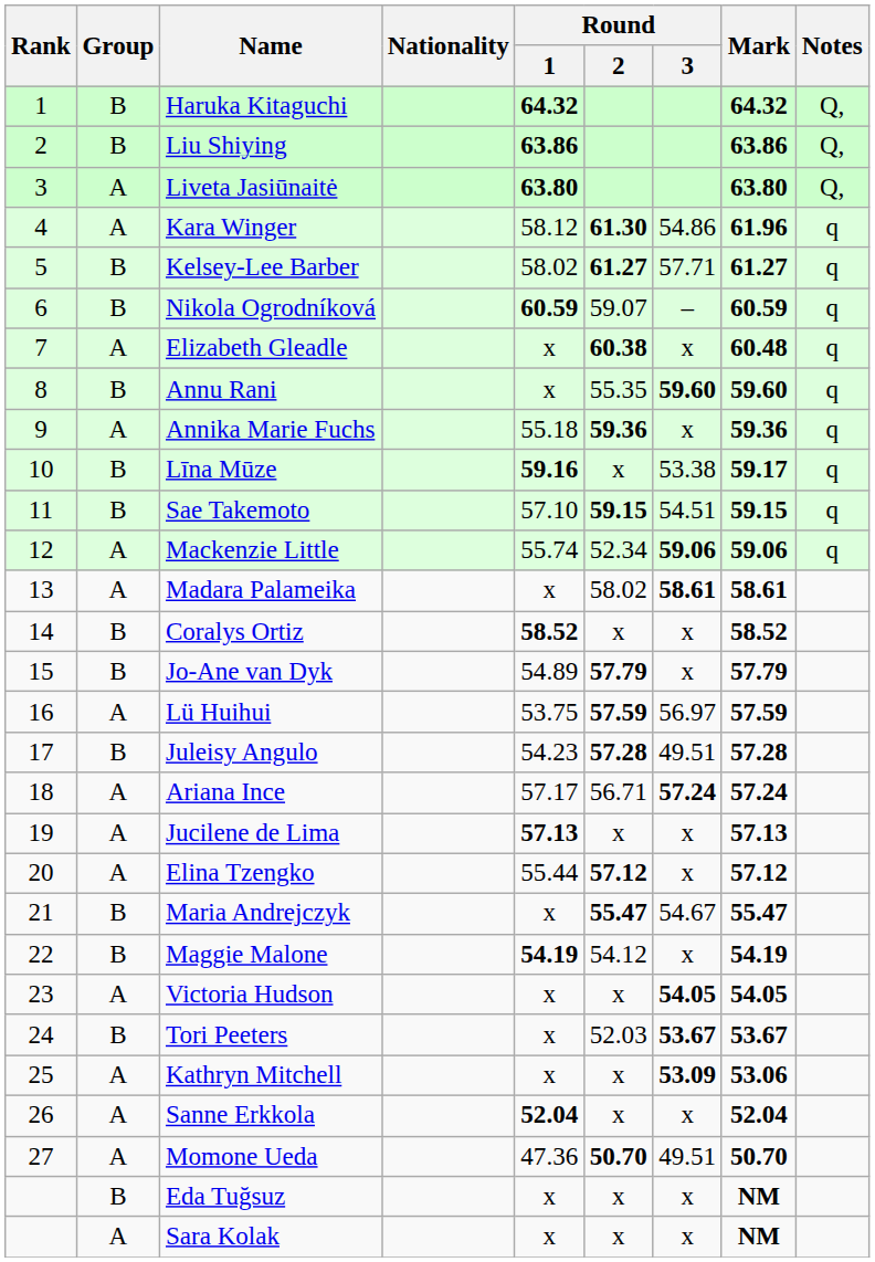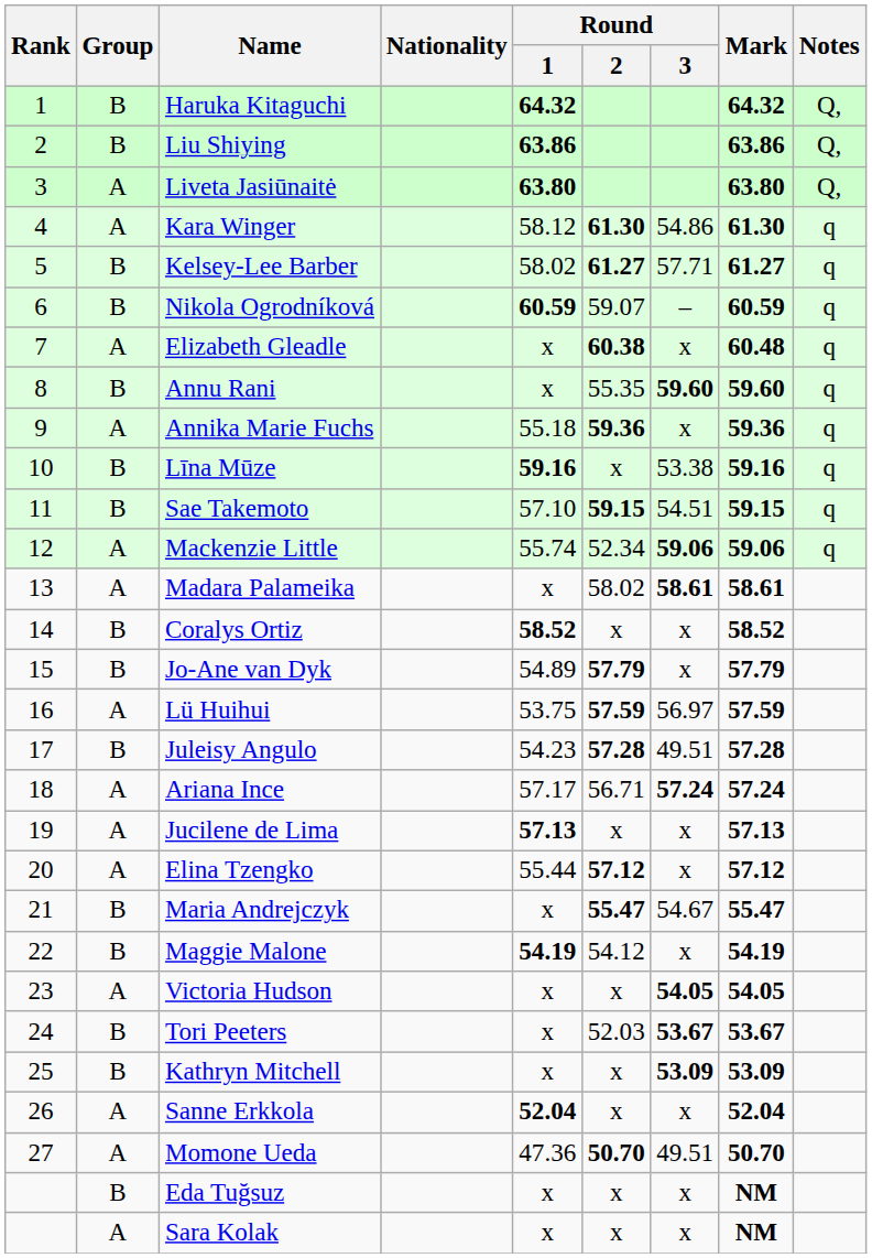 <table class="wikitable sortable" style="text-align:center">
 <tr>
 <th rowspan=2>Rank</th>
 <th rowspan=2>Group</th>
 <th rowspan=2>Name</th>
 <th rowspan=2>Nationality</th>
 <th colspan=3>Round</th>
 <th rowspan=2>Mark</th>
 <th rowspan=2>Notes</th>
 </tr>
 <tr>
 <th>1</th>
 <th>2</th>
 <th>3</th>
 </tr>
 <tr bgcolor=ccffcc>
 <td>1</td>
 <td>B</td>
 <td align=left><a href='#'>Haruka Kitaguchi</a></td>
 <td align=left></td>
 <td><strong>64.32</strong></td>
 <td></td>
 <td></td>
 <td><strong>64.32</strong></td>
 <td>Q, </td>
 </tr>
 <tr bgcolor=ccffcc>
 <td>2</td>
 <td>B</td>
 <td align=left><a href='#'>Liu Shiying</a></td>
 <td align=left></td>
 <td><strong>63.86</strong></td>
 <td></td>
 <td></td>
 <td><strong>63.86</strong></td>
 <td>Q, </td>
 </tr>
 <tr bgcolor=ccffcc>
 <td>3</td>
 <td>A</td>
 <td align=left><a href='#'>Liveta Jasiūnaitė</a></td>
 <td align=left></td>
 <td><strong>63.80</strong></td>
 <td></td>
 <td></td>
 <td><strong>63.80</strong></td>
 <td>Q, </td>
 </tr>
 <tr bgcolor=ddffdd>
 <td>4</td>
 <td>A</td>
 <td align=left><a href='#'>Kara Winger</a></td>
 <td align=left></td>
 <td>58.12</td>
 <td><strong>61.30</strong></td>
 <td>54.86</td>
-<td><strong>61.96</strong></td>
+<td><strong>61.30</strong></td>
 <td>q</td>
 </tr>
 <tr bgcolor=ddffdd>
 <td>5</td>
 <td>B</td>
 <td align=left><a href='#'>Kelsey-Lee Barber</a></td>
 <td align=left></td>
 <td>58.02</td>
 <td><strong>61.27</strong></td>
 <td>57.71</td>
 <td><strong>61.27</strong></td>
 <td>q</td>
 </tr>
 <tr bgcolor=ddffdd>
 <td>6</td>
 <td>B</td>
 <td align=left><a href='#'>Nikola Ogrodníková</a></td>
 <td align=left></td>
 <td><strong>60.59</strong></td>
 <td>59.07</td>
 <td>–</td>
 <td><strong>60.59</strong></td>
 <td>q</td>
 </tr>
 <tr bgcolor=ddffdd>
 <td>7</td>
 <td>A</td>
 <td align=left><a href='#'>Elizabeth Gleadle</a></td>
 <td align=left></td>
 <td>x</td>
 <td><strong>60.38</strong></td>
 <td>x</td>
 <td><strong>60.48</strong></td>
 <td>q</td>
 </tr>
 <tr bgcolor=ddffdd>
 <td>8</td>
 <td>B</td>
 <td align=left><a href='#'>Annu Rani</a></td>
 <td align=left></td>
 <td>x</td>
 <td>55.35</td>
 <td><strong>59.60</strong></td>
 <td><strong>59.60</strong></td>
 <td>q</td>
 </tr>
 <tr bgcolor=ddffdd>
 <td>9</td>
 <td>A</td>
 <td align=left><a href='#'>Annika Marie Fuchs</a></td>
 <td align=left></td>
 <td>55.18</td>
 <td><strong>59.36</strong></td>
 <td>x</td>
 <td><strong>59.36</strong></td>
 <td>q</td>
 </tr>
 <tr bgcolor=ddffdd>
 <td>10</td>
 <td>B</td>
 <td align=left><a href='#'>Līna Mūze</a></td>
 <td align=left></td>
 <td><strong>59.16</strong></td>
 <td>x</td>
 <td>53.38</td>
-<td><strong>59.17</strong></td>
+<td><strong>59.16</strong></td>
 <td>q</td>
 </tr>
 <tr bgcolor=ddffdd>
 <td>11</td>
 <td>B</td>
 <td align=left><a href='#'>Sae Takemoto</a></td>
 <td align=left></td>
 <td>57.10</td>
 <td><strong>59.15</strong></td>
 <td>54.51</td>
 <td><strong>59.15</strong></td>
 <td>q</td>
 </tr>
 <tr bgcolor=ddffdd>
 <td>12</td>
 <td>A</td>
 <td align=left><a href='#'>Mackenzie Little</a></td>
 <td align=left></td>
 <td>55.74</td>
 <td>52.34</td>
 <td><strong>59.06</strong></td>
 <td><strong>59.06</strong></td>
 <td>q</td>
 </tr>
 <tr>
 <td>13</td>
 <td>A</td>
 <td align=left><a href='#'>Madara Palameika</a></td>
 <td align=left></td>
 <td>x</td>
 <td>58.02</td>
 <td><strong>58.61</strong></td>
 <td><strong>58.61</strong></td>
 <td></td>
 </tr>
 <tr>
 <td>14</td>
 <td>B</td>
 <td align=left><a href='#'>Coralys Ortiz</a></td>
 <td align=left></td>
 <td><strong>58.52</strong></td>
 <td>x</td>
 <td>x</td>
 <td><strong>58.52</strong></td>
 <td></td>
 </tr>
 <tr>
 <td>15</td>
 <td>B</td>
 <td align=left><a href='#'>Jo-Ane van Dyk</a></td>
 <td align=left></td>
 <td>54.89</td>
 <td><strong>57.79</strong></td>
 <td>x</td>
 <td><strong>57.79</strong></td>
 <td></td>
 </tr>
 <tr>
 <td>16</td>
 <td>A</td>
 <td align=left><a href='#'>Lü Huihui</a></td>
 <td align=left></td>
 <td>53.75</td>
 <td><strong>57.59</strong></td>
 <td>56.97</td>
 <td><strong>57.59</strong></td>
 <td></td>
 </tr>
 <tr>
 <td>17</td>
 <td>B</td>
 <td align=left><a href='#'>Juleisy Angulo</a></td>
 <td align=left></td>
 <td>54.23</td>
 <td><strong>57.28</strong></td>
 <td>49.51</td>
 <td><strong>57.28</strong></td>
 <td></td>
 </tr>
 <tr>
 <td>18</td>
 <td>A</td>
 <td align=left><a href='#'>Ariana Ince</a></td>
 <td align=left></td>
 <td>57.17</td>
 <td>56.71</td>
 <td><strong>57.24</strong></td>
 <td><strong>57.24</strong></td>
 <td></td>
 </tr>
 <tr>
 <td>19</td>
 <td>A</td>
 <td align=left><a href='#'>Jucilene de Lima</a></td>
 <td align=left></td>
 <td><strong>57.13</strong></td>
 <td>x</td>
 <td>x</td>
 <td><strong>57.13</strong></td>
 <td></td>
 </tr>
 <tr>
 <td>20</td>
 <td>A</td>
 <td align=left><a href='#'>Elina Tzengko</a></td>
 <td align=left></td>
 <td>55.44</td>
 <td><strong>57.12</strong></td>
 <td>x</td>
 <td><strong>57.12</strong></td>
 <td></td>
 </tr>
 <tr>
 <td>21</td>
 <td>B</td>
 <td align=left><a href='#'>Maria Andrejczyk</a></td>
 <td align=left></td>
 <td>x</td>
 <td><strong>55.47</strong></td>
 <td>54.67</td>
 <td><strong>55.47</strong></td>
 <td></td>
 </tr>
 <tr>
 <td>22</td>
 <td>B</td>
 <td align=left><a href='#'>Maggie Malone</a></td>
 <td align=left></td>
 <td><strong>54.19</strong></td>
 <td>54.12</td>
 <td>x</td>
 <td><strong>54.19</strong></td>
 <td></td>
 </tr>
 <tr>
 <td>23</td>
 <td>A</td>
 <td align=left><a href='#'>Victoria Hudson</a></td>
 <td align=left></td>
 <td>x</td>
 <td>x</td>
 <td><strong>54.05</strong></td>
 <td><strong>54.05</strong></td>
 <td></td>
 </tr>
 <tr>
 <td>24</td>
 <td>B</td>
 <td align=left><a href='#'>Tori Peeters</a></td>
 <td align=left></td>
 <td>x</td>
 <td>52.03</td>
 <td><strong>53.67</strong></td>
 <td><strong>53.67</strong></td>
 <td></td>
 </tr>
 <tr>
 <td>25</td>
-<td>A</td>
+<td>B</td>
 <td align=left><a href='#'>Kathryn Mitchell</a></td>
 <td align=left></td>
 <td>x</td>
 <td>x</td>
 <td><strong>53.09</strong></td>
-<td><strong>53.06</strong></td>
+<td><strong>53.09</strong></td>
 <td></td>
 </tr>
 <tr>
 <td>26</td>
 <td>A</td>
 <td align=left><a href='#'>Sanne Erkkola</a></td>
 <td align=left></td>
 <td><strong>52.04</strong></td>
 <td>x</td>
 <td>x</td>
 <td><strong>52.04</strong></td>
 <td></td>
 </tr>
 <tr>
 <td>27</td>
 <td>A</td>
 <td align=left><a href='#'>Momone Ueda</a></td>
 <td align=left></td>
 <td>47.36</td>
 <td><strong>50.70</strong></td>
 <td>49.51</td>
 <td><strong>50.70</strong></td>
 <td></td>
 </tr>
 <tr>
 <td></td>
 <td>B</td>
 <td align=left><a href='#'>Eda Tuğsuz</a></td>
 <td align=left></td>
 <td>x</td>
 <td>x</td>
 <td>x</td>
 <td><strong>NM</strong></td>
 <td></td>
 </tr>
 <tr>
 <td></td>
 <td>A</td>
 <td align=left><a href='#'>Sara Kolak</a></td>
 <td align=left></td>
 <td>x</td>
 <td>x</td>
 <td>x</td>
 <td><strong>NM</strong></td>
 <td></td>
 </tr>
 </table>
